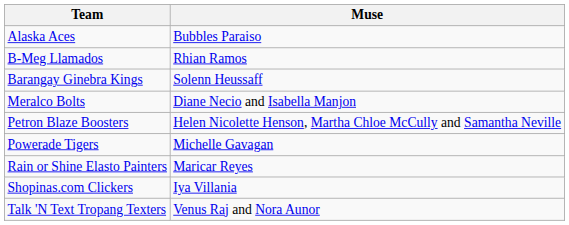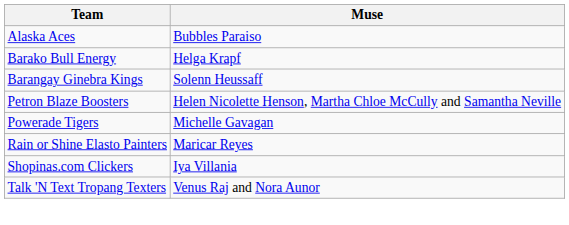 <table class="wikitable sortable sortable">
 <tr>
 <th style= width="45%">Team</th>
 <th style= width="55%">Muse</th>
 </tr>
 <tr>
 <td><a href='#'>Alaska Aces</a></td>
 <td><a href='#'>Bubbles Paraiso</a></td>
 </tr>
 <tr>
-<td><a href='#'>B-Meg Llamados</a></td>
-<td><a href='#'>Rhian Ramos</a></td>
+<td><a href='#'>Barako Bull Energy</a></td>
+<td><a href='#'>Helga Krapf</a></td>
 </tr>
 <tr>
 <td><a href='#'>Barangay Ginebra Kings</a></td>
 <td><a href='#'>Solenn Heussaff</a></td>
-</tr>
-<tr>
-<td><a href='#'>Meralco Bolts</a></td>
-<td><a href='#'>Diane Necio</a> and <a href='#'>Isabella Manjon</a></td>
 </tr>
 <tr>
 <td><a href='#'>Petron Blaze Boosters</a></td>
 <td><a href='#'>Helen Nicolette Henson</a>, <a href='#'>Martha Chloe McCully</a> and <a href='#'>Samantha Neville</a></td>
 </tr>
 <tr>
 <td><a href='#'>Powerade Tigers</a></td>
 <td><a href='#'>Michelle Gavagan</a></td>
 </tr>
 <tr>
 <td><a href='#'>Rain or Shine Elasto Painters</a></td>
 <td><a href='#'>Maricar Reyes</a></td>
 </tr>
 <tr>
 <td><a href='#'>Shopinas.com Clickers</a></td>
 <td><a href='#'>Iya Villania</a></td>
 </tr>
 <tr>
 <td><a href='#'>Talk 'N Text Tropang Texters</a></td>
 <td><a href='#'>Venus Raj</a> and <a href='#'>Nora Aunor</a></td>
 </tr>
 </table>
